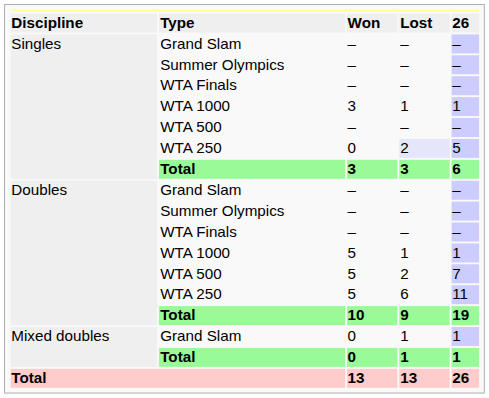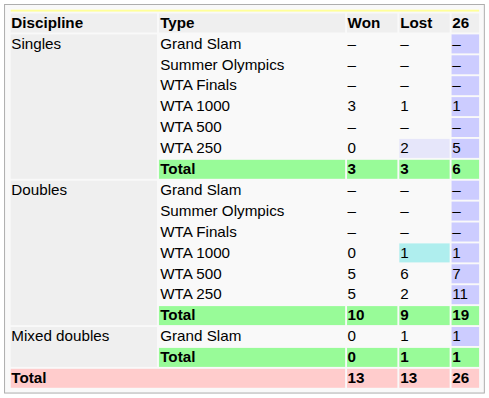 <table class="infobox vcard vevent nowrap" width=40%>
 <tr bgcolor=FFFF99>
 <th colspan="5"></th>
 </tr>
 <tr style=background:#efefef;font-weight:bold>
 <td>Discipline</td>
 <td>Type</td>
 <td>Won</td>
 <td>Lost</td>
 <td>26</td>
 </tr>
 <tr>
 <td rowspan="7" style="background:#efefef;">Singles</td>
 <td>Grand Slam</td>
 <td>–</td>
 <td>–</td>
 <td bgcolor="CCCCFF">–</td>
 </tr>
 <tr>
 <td>Summer Olympics</td>
 <td>–</td>
 <td>–</td>
 <td bgcolor="CCCCFF">–</td>
 </tr>
 <tr>
 <td>WTA Finals</td>
 <td>–</td>
 <td>–</td>
 <td bgcolor="CCCCFF">–</td>
 </tr>
 <tr>
 <td>WTA 1000</td>
 <td>3</td>
 <td>1</td>
 <td bgcolor="CCCCFF">1</td>
 </tr>
 <tr>
 <td>WTA 500</td>
 <td>–</td>
 <td>–</td>
 <td bgcolor=CCCCFF>–</td>
 </tr>
 <tr>
 <td>WTA 250</td>
 <td>0</td>
 <td style="background: lavender;">2</td>
 <td bgcolor="CCCCFF">5</td>
 </tr>
 <tr style=background:#98FB98;font-weight:bold>
 <td>Total</td>
 <td>3</td>
 <td>3</td>
 <td>6</td>
 </tr>
 <tr>
 <td rowspan="7" style="background:#efefef;">Doubles</td>
 <td>Grand Slam</td>
 <td>–</td>
 <td>–</td>
 <td bgcolor="CCCCFF">–</td>
 </tr>
 <tr>
 <td>Summer Olympics</td>
 <td>–</td>
 <td>–</td>
 <td bgcolor="CCCCFF">–</td>
 </tr>
 <tr>
 <td>WTA Finals</td>
 <td>–</td>
 <td>–</td>
 <td bgcolor="CCCCFF">–</td>
 </tr>
 <tr>
 <td>WTA 1000</td>
-<td>5</td>
-<td>1</td>
+<td>0</td>
+<td style="background: paleturquoise;">1</td>
 <td bgcolor="CCCCFF">1</td>
 </tr>
 <tr>
 <td>WTA 500</td>
 <td>5</td>
-<td>2</td>
+<td>6</td>
 <td bgcolor=CCCCFF>7</td>
 </tr>
 <tr>
 <td>WTA 250</td>
 <td>5</td>
-<td>6</td>
+<td>2</td>
 <td bgcolor="CCCCFF">11</td>
 </tr>
 <tr style=background:#98FB98;font-weight:bold>
 <td>Total</td>
 <td>10</td>
 <td>9</td>
 <td>19</td>
 </tr>
 <tr>
 <td rowspan="2" bgcolor=efefef>Mixed doubles</td>
 <td>Grand Slam</td>
 <td>0</td>
 <td>1</td>
 <td bgcolor=CCCCFF>1</td>
 </tr>
 <tr style=background:#98FB98;font-weight:bold>
 <td>Total</td>
 <td>0</td>
 <td>1</td>
 <td>1</td>
 </tr>
 <tr style="background:#FCC;font-weight:bold">
 <td colspan="2">Total</td>
 <td>13</td>
 <td>13</td>
 <td>26</td>
 </tr>
 </table>
